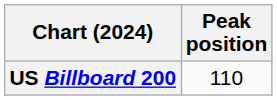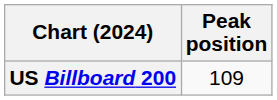 <table class="wikitable plainrowheaders" style="text-align:center">
 <tr>
 <th scope="col">Chart (2024)</th>
 <th scope="col">Peak<br>position</th>
 </tr>
 <tr>
 <th scope="row">US <a href='#'><em>Billboard</em> 200</a></th>
-<td>110</td>
+<td>109</td>
 </tr>
 </table>
